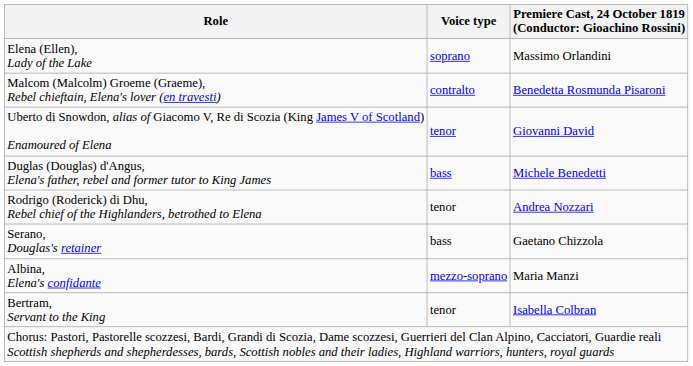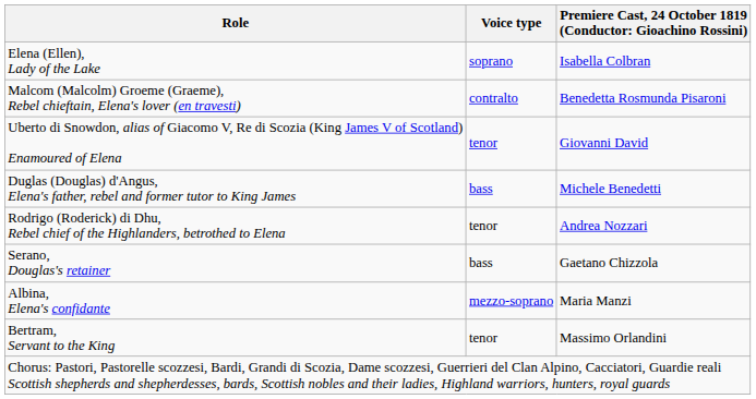 <table class="wikitable">
 <tr>
 <th>Role</th>
 <th>Voice type</th>
 <th>Premiere Cast, 24 October 1819<br>(Conductor: Gioachino Rossini)</th>
 </tr>
 <tr>
 <td>Elena (Ellen),<br> <em>Lady of the Lake</em></td>
 <td><a href='#'>soprano</a></td>
-<td>Massimo Orlandini</td>
+<td><a href='#'>Isabella Colbran</a></td>
 </tr>
 <tr>
 <td>Malcom (Malcolm) Groeme (Graeme),<br> <em>Rebel chieftain, Elena's lover (<a href='#'>en travesti</a>)</em></td>
 <td><a href='#'>contralto</a></td>
 <td><a href='#'>Benedetta Rosmunda Pisaroni</a></td>
 </tr>
 <tr>
 <td>Uberto di Snowdon, <em>alias of</em> Giacomo V, Re di Scozia (King <a href='#'>James V of Scotland</a>)<br><br><em>Enamoured of Elena</em></td>
 <td><a href='#'>tenor</a></td>
 <td><a href='#'>Giovanni David</a></td>
 </tr>
 <tr>
 <td>Duglas (Douglas) d'Angus,<br> <em>Elena's father, rebel and former tutor to King James</em></td>
 <td><a href='#'>bass</a></td>
 <td><a href='#'>Michele Benedetti</a></td>
 </tr>
 <tr>
 <td>Rodrigo (Roderick) di Dhu,<br> <em>Rebel chief of the Highlanders, betrothed to Elena</em></td>
 <td>tenor</td>
 <td><a href='#'>Andrea Nozzari</a></td>
 </tr>
 <tr>
 <td>Serano,<br> <em>Douglas's <a href='#'>retainer</a></em></td>
 <td>bass</td>
 <td>Gaetano Chizzola</td>
 </tr>
 <tr>
 <td>Albina,<br> <em>Elena's <a href='#'>confidante</a></em></td>
 <td><a href='#'>mezzo-soprano</a></td>
 <td>Maria Manzi</td>
 </tr>
 <tr>
 <td>Bertram,<br> <em>Servant to the King</em></td>
 <td>tenor</td>
-<td><a href='#'>Isabella Colbran</a></td>
+<td>Massimo Orlandini</td>
 </tr>
 <tr>
 <td colspan="3">Chorus: Pastori, Pastorelle scozzesi, Bardi, Grandi di Scozia, Dame scozzesi, Guerrieri del Clan Alpino, Cacciatori, Guardie reali<br><em>Scottish shepherds and shepherdesses, bards, Scottish nobles and their ladies, Highland warriors, hunters, royal guards</em></td>
 </tr>
 </table>
